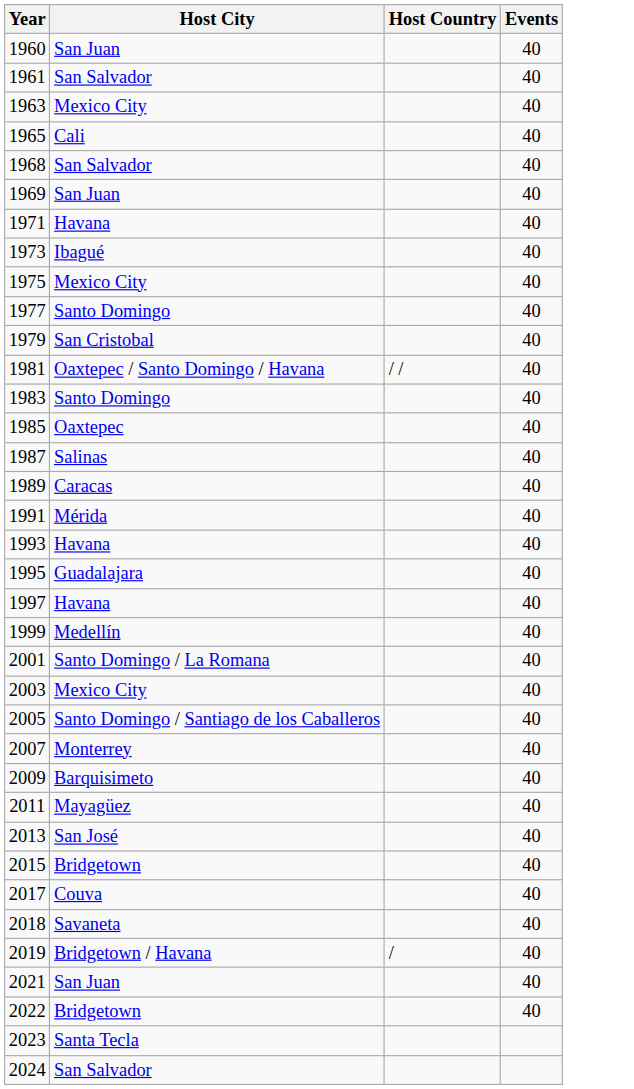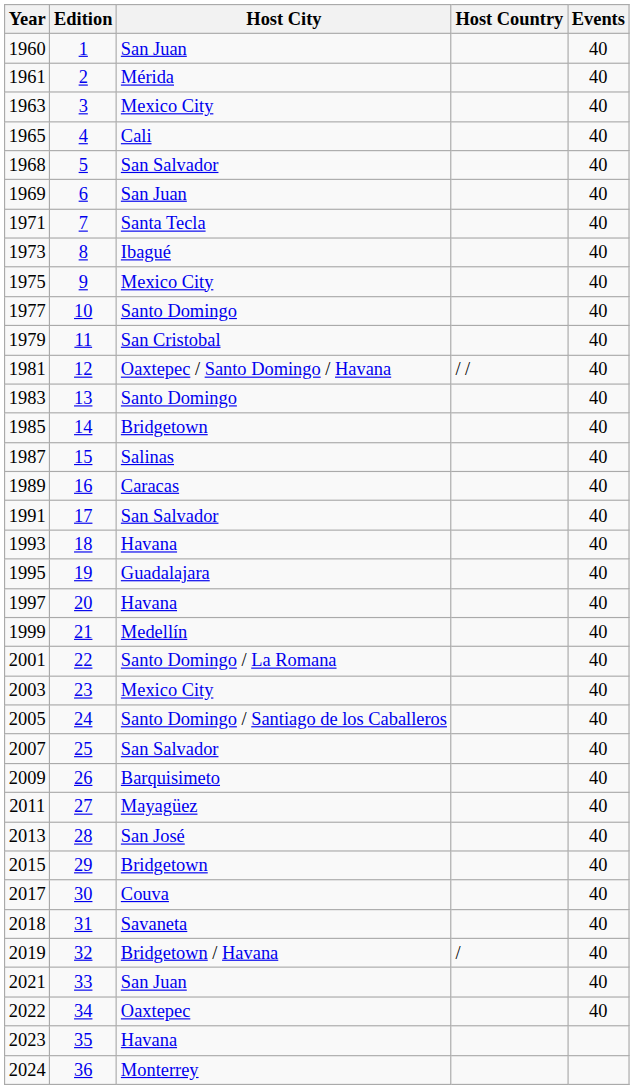 <table class="wikitable">
 <tr>
 <th>Year</th>
+<th>Edition</th>
 <th>Host City</th>
 <th>Host Country</th>
 <th>Events</th>
 </tr>
 <tr>
 <td align=center>1960</td>
+<td align=center><a href='#'>1</a></td>
 <td><a href='#'>San Juan</a></td>
 <td></td>
 <td align=center>40</td>
 </tr>
 <tr>
 <td align=center>1961</td>
-<td><a href='#'>San Salvador</a></td>
+<td align=center><a href='#'>2</a></td>
+<td><a href='#'>Mérida</a></td>
 <td></td>
 <td align=center>40</td>
 </tr>
 <tr>
 <td align=center>1963</td>
+<td align=center><a href='#'>3</a></td>
 <td><a href='#'>Mexico City</a></td>
 <td></td>
 <td align=center>40</td>
 </tr>
 <tr>
 <td align=center>1965</td>
+<td align=center><a href='#'>4</a></td>
 <td><a href='#'>Cali</a></td>
 <td></td>
 <td align=center>40</td>
 </tr>
 <tr>
 <td align=center>1968</td>
+<td align=center><a href='#'>5</a></td>
 <td><a href='#'>San Salvador</a></td>
 <td></td>
 <td align=center>40</td>
 </tr>
 <tr>
 <td align=center>1969</td>
+<td align=center><a href='#'>6</a></td>
 <td><a href='#'>San Juan</a></td>
 <td></td>
 <td align=center>40</td>
 </tr>
 <tr>
 <td align=center>1971</td>
-<td><a href='#'>Havana</a></td>
+<td align=center><a href='#'>7</a></td>
+<td><a href='#'>Santa Tecla</a></td>
 <td></td>
 <td align=center>40</td>
 </tr>
 <tr>
 <td align=center>1973</td>
+<td align=center><a href='#'>8</a></td>
 <td><a href='#'>Ibagué</a></td>
 <td></td>
 <td align=center>40</td>
 </tr>
 <tr>
 <td align=center>1975</td>
+<td align=center><a href='#'>9</a></td>
 <td><a href='#'>Mexico City</a></td>
 <td></td>
 <td align=center>40</td>
 </tr>
 <tr>
 <td align=center>1977</td>
+<td align=center><a href='#'>10</a></td>
 <td><a href='#'>Santo Domingo</a></td>
 <td></td>
 <td align=center>40</td>
 </tr>
 <tr>
 <td align=center>1979</td>
+<td align=center><a href='#'>11</a></td>
 <td><a href='#'>San Cristobal</a></td>
 <td></td>
 <td align=center>40</td>
 </tr>
 <tr>
 <td align=center>1981</td>
+<td align=center><a href='#'>12</a></td>
 <td><a href='#'>Oaxtepec</a> / <a href='#'>Santo Domingo</a> / <a href='#'>Havana</a></td>
 <td> /  / </td>
 <td align=center>40</td>
 </tr>
 <tr>
 <td align=center>1983</td>
+<td align=center><a href='#'>13</a></td>
 <td><a href='#'>Santo Domingo</a></td>
 <td></td>
 <td align=center>40</td>
 </tr>
 <tr>
 <td align=center>1985</td>
-<td><a href='#'>Oaxtepec</a></td>
+<td align=center><a href='#'>14</a></td>
+<td><a href='#'>Bridgetown</a></td>
 <td></td>
 <td align=center>40</td>
 </tr>
 <tr>
 <td align=center>1987</td>
+<td align=center><a href='#'>15</a></td>
 <td><a href='#'>Salinas</a></td>
 <td></td>
 <td align=center>40</td>
 </tr>
 <tr>
 <td align=center>1989</td>
+<td align=center><a href='#'>16</a></td>
 <td><a href='#'>Caracas</a></td>
 <td></td>
 <td align=center>40</td>
 </tr>
 <tr>
 <td align=center>1991</td>
-<td><a href='#'>Mérida</a></td>
+<td align=center><a href='#'>17</a></td>
+<td><a href='#'>San Salvador</a></td>
 <td></td>
 <td align=center>40</td>
 </tr>
 <tr>
 <td align=center>1993</td>
+<td align=center><a href='#'>18</a></td>
 <td><a href='#'>Havana</a></td>
 <td></td>
 <td align=center>40</td>
 </tr>
 <tr>
 <td align=center>1995</td>
+<td align=center><a href='#'>19</a></td>
 <td><a href='#'>Guadalajara</a></td>
 <td></td>
 <td align=center>40</td>
 </tr>
 <tr>
 <td align=center>1997</td>
+<td align=center><a href='#'>20</a></td>
 <td><a href='#'>Havana</a></td>
 <td></td>
 <td align=center>40</td>
 </tr>
 <tr>
 <td align=center>1999</td>
+<td align=center><a href='#'>21</a></td>
 <td><a href='#'>Medellín</a></td>
 <td></td>
 <td align=center>40</td>
 </tr>
 <tr>
 <td align=center>2001</td>
+<td align=center><a href='#'>22</a></td>
 <td><a href='#'>Santo Domingo</a> / <a href='#'>La Romana</a></td>
 <td></td>
 <td align=center>40</td>
 </tr>
 <tr>
 <td align=center>2003</td>
+<td align=center><a href='#'>23</a></td>
 <td><a href='#'>Mexico City</a></td>
 <td></td>
 <td align=center>40</td>
 </tr>
 <tr>
 <td align=center>2005</td>
+<td align=center><a href='#'>24</a></td>
 <td><a href='#'>Santo Domingo</a> / <a href='#'>Santiago de los Caballeros</a></td>
 <td></td>
 <td align=center>40</td>
 </tr>
 <tr>
 <td align=center>2007</td>
-<td><a href='#'>Monterrey</a></td>
+<td align=center><a href='#'>25</a></td>
+<td><a href='#'>San Salvador</a></td>
 <td></td>
 <td align=center>40</td>
 </tr>
 <tr>
 <td align=center>2009</td>
+<td align=center><a href='#'>26</a></td>
 <td><a href='#'>Barquisimeto</a></td>
 <td></td>
 <td align=center>40</td>
 </tr>
 <tr>
 <td align=center>2011</td>
+<td align=center><a href='#'>27</a></td>
 <td><a href='#'>Mayagüez</a></td>
 <td></td>
 <td align=center>40</td>
 </tr>
 <tr>
 <td align=center>2013</td>
+<td align=center><a href='#'>28</a></td>
 <td><a href='#'>San José</a></td>
 <td></td>
 <td align=center>40</td>
 </tr>
 <tr>
 <td align=center>2015</td>
+<td align=center><a href='#'>29</a></td>
 <td><a href='#'>Bridgetown</a></td>
 <td></td>
 <td align=center>40</td>
 </tr>
 <tr>
 <td align=center>2017</td>
+<td align=Center><a href='#'>30</a></td>
 <td><a href='#'>Couva</a></td>
 <td></td>
 <td align=center>40</td>
 </tr>
 <tr>
 <td align=center>2018</td>
+<td align=Center><a href='#'>31</a></td>
 <td><a href='#'>Savaneta</a></td>
 <td></td>
 <td align=center>40</td>
 </tr>
 <tr>
 <td align=center>2019</td>
+<td align=Center><a href='#'>32</a></td>
 <td><a href='#'>Bridgetown</a> / <a href='#'>Havana</a></td>
 <td> / </td>
 <td align=center>40</td>
 </tr>
 <tr>
 <td align=center>2021</td>
+<td align=Center><a href='#'>33</a></td>
 <td><a href='#'>San Juan</a></td>
 <td></td>
 <td align=center>40</td>
 </tr>
 <tr>
 <td align=center>2022</td>
-<td><a href='#'>Bridgetown</a></td>
+<td align=center><a href='#'>34</a></td>
+<td><a href='#'>Oaxtepec</a></td>
 <td></td>
 <td align=center>40</td>
 </tr>
 <tr>
 <td align=center>2023</td>
-<td><a href='#'>Santa Tecla</a></td>
+<td align=center><a href='#'>35</a></td>
+<td><a href='#'>Havana</a></td>
 <td></td>
 <td align=center></td>
 </tr>
 <tr>
 <td align=center>2024</td>
-<td><a href='#'>San Salvador</a></td>
+<td align=center><a href='#'>36</a></td>
+<td><a href='#'>Monterrey</a></td>
 <td></td>
 <td align=center></td>
 </tr>
 </table>
